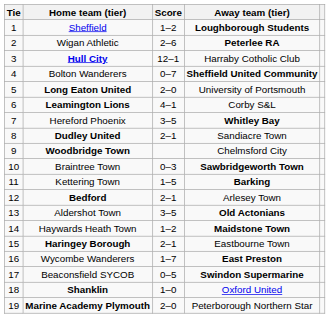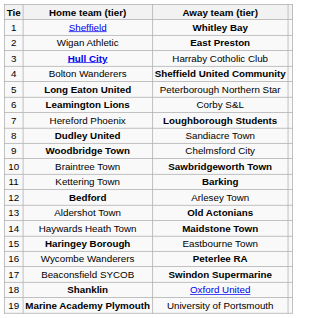 <table class="wikitable" style="text-align:center; font-size:85%">
 <tr>
 <th>Tie</th>
 <th>Home team (tier)</th>
-<th>Score</th>
 <th>Away team (tier)</th>
 <th></th>
 </tr>
 <tr>
 <td align="center">1</td>
 <td><a href='#'>Sheffield</a></td>
-<td align="center">1–2</td>
-<td><strong>Loughborough Students</strong></td>
+<td><strong>Whitley Bay</strong></td>
 <td></td>
 </tr>
 <tr>
 <td align="center">2</td>
 <td>Wigan Athletic</td>
-<td align="center">2–6</td>
-<td><strong>Peterlee RA</strong></td>
+<td><strong>East Preston</strong></td>
 <td></td>
 </tr>
 <tr>
 <td align="center">3</td>
 <td><strong><a href='#'>Hull City</a></strong></td>
-<td align="center">12–1</td>
 <td>Harraby Cotholic Club</td>
 <td></td>
 </tr>
 <tr>
 <td align="center">4</td>
 <td>Bolton Wanderers</td>
-<td align="center">0–7</td>
 <td><strong>Sheffield United Community</strong></td>
 <td></td>
 </tr>
 <tr>
 <td align="center">5</td>
 <td><strong>Long Eaton United</strong></td>
-<td align="center">2–0</td>
-<td>University of Portsmouth</td>
+<td>Peterborough Northern Star</td>
 <td></td>
 </tr>
 <tr>
 <td align="center">6</td>
 <td><strong>Leamington Lions</strong></td>
-<td align="center">4–1 </td>
 <td>Corby S&L</td>
 <td></td>
 </tr>
 <tr>
 <td align="center">7</td>
 <td>Hereford Phoenix</td>
-<td align="center">3–5</td>
-<td><strong>Whitley Bay</strong></td>
+<td><strong>Loughborough Students</strong></td>
 <td></td>
 </tr>
 <tr>
 <td align="center">8</td>
 <td><strong>Dudley United</strong></td>
-<td align="center">2–1</td>
 <td>Sandiacre Town</td>
 <td></td>
 </tr>
 <tr>
 <td align="center">9</td>
 <td><strong>Woodbridge Town</strong></td>
-<td></td>
 <td>Chelmsford City</td>
 <td></td>
 </tr>
 <tr>
 <td align="center">10</td>
 <td>Braintree Town</td>
-<td align="center">0–3</td>
 <td><strong>Sawbridgeworth Town</strong></td>
 <td></td>
 </tr>
 <tr>
 <td align="center">11</td>
 <td>Kettering Town</td>
-<td align="center">1–5</td>
 <td><strong>Barking</strong></td>
 <td></td>
 </tr>
 <tr>
 <td align="center">12</td>
 <td><strong>Bedford</strong></td>
-<td align="center">2–1</td>
 <td>Arlesey Town</td>
 <td></td>
 </tr>
 <tr>
 <td align="center">13</td>
 <td>Aldershot Town</td>
-<td align="center">3–5</td>
 <td><strong>Old Actonians</strong></td>
 <td></td>
 </tr>
 <tr>
 <td align="center">14</td>
 <td>Haywards Heath Town</td>
-<td align="center">1–2</td>
 <td><strong>Maidstone Town</strong></td>
 <td></td>
 </tr>
 <tr>
 <td align="center">15</td>
 <td><strong>Haringey Borough</strong></td>
-<td align="center">2–1</td>
 <td>Eastbourne Town</td>
 <td></td>
 </tr>
 <tr>
 <td align="center">16</td>
 <td>Wycombe Wanderers</td>
-<td align="center">1–7</td>
-<td><strong>East Preston</strong></td>
+<td><strong>Peterlee RA</strong></td>
 <td></td>
 </tr>
 <tr>
 <td align="center">17</td>
 <td>Beaconsfield SYCOB</td>
-<td align="center">0–5</td>
 <td><strong>Swindon Supermarine</strong></td>
 <td></td>
 </tr>
 <tr>
 <td align="center">18</td>
 <td><strong>Shanklin</strong></td>
-<td align="center">1–0</td>
 <td><a href='#'>Oxford United</a></td>
 <td></td>
 </tr>
 <tr>
 <td align="center">19</td>
 <td><strong>Marine Academy Plymouth</strong></td>
-<td align="center">2–0</td>
-<td>Peterborough Northern Star</td>
+<td>University of Portsmouth</td>
 <td></td>
 </tr>
 </table>
